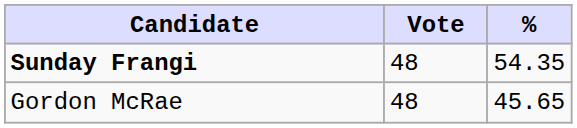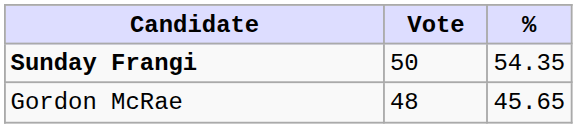 <table class="wikitable">
 <tr>
 <th style="background:#ddf; width:200px;">Candidate</th>
 <th style="background:#ddf; width:50px;">Vote</th>
 <th style="background:#ddf; width:30px;">%</th>
 </tr>
 <tr>
 <td><strong>Sunday Frangi</strong></td>
-<td>48</td>
+<td>50</td>
 <td>54.35</td>
 </tr>
 <tr>
 <td>Gordon McRae</td>
 <td>48</td>
 <td>45.65</td>
 </tr>
 </table>
